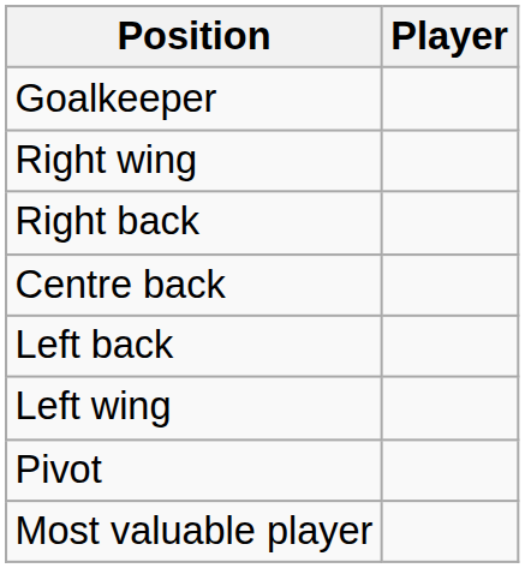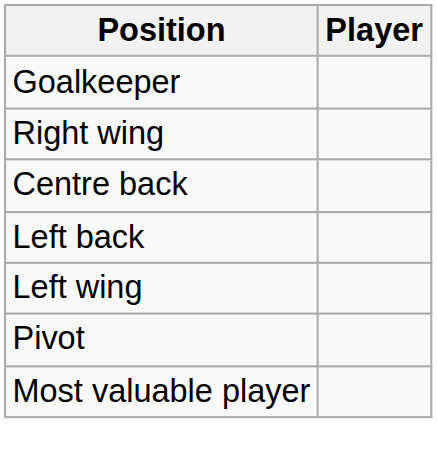 <table class="wikitable">
 <tr>
 <th>Position</th>
 <th>Player</th>
 </tr>
 <tr>
 <td>Goalkeeper</td>
 <td></td>
 </tr>
 <tr>
 <td>Right wing</td>
-<td></td>
-</tr>
-<tr>
-<td>Right back</td>
 <td></td>
 </tr>
 <tr>
 <td>Centre back</td>
 <td></td>
 </tr>
 <tr>
 <td>Left back</td>
 <td></td>
 </tr>
 <tr>
 <td>Left wing</td>
 <td></td>
 </tr>
 <tr>
 <td>Pivot</td>
 <td></td>
 </tr>
 <tr>
 <td>Most valuable player</td>
 <td></td>
 </tr>
 </table>
